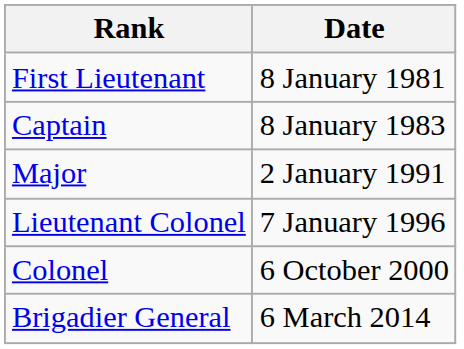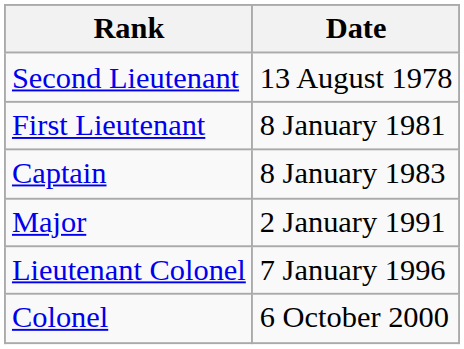 <table class="wikitable">
 <tr>
 <th>Rank</th>
 <th>Date</th>
+</tr>
+<tr>
+<td> <a href='#'>Second Lieutenant</a></td>
+<td>13 August 1978</td>
 </tr>
 <tr>
 <td> <a href='#'>First Lieutenant</a></td>
 <td>8 January 1981</td>
 </tr>
 <tr>
 <td> <a href='#'>Captain</a></td>
 <td>8 January 1983</td>
 </tr>
 <tr>
 <td> <a href='#'>Major</a></td>
 <td>2 January 1991</td>
 </tr>
 <tr>
 <td> <a href='#'>Lieutenant Colonel</a></td>
 <td>7 January 1996</td>
 </tr>
 <tr>
 <td> <a href='#'>Colonel</a></td>
 <td>6 October 2000</td>
 </tr>
-<tr>
-<td> <a href='#'>Brigadier General</a></td>
-<td>6 March 2014</td>
-</tr>
 </table>
